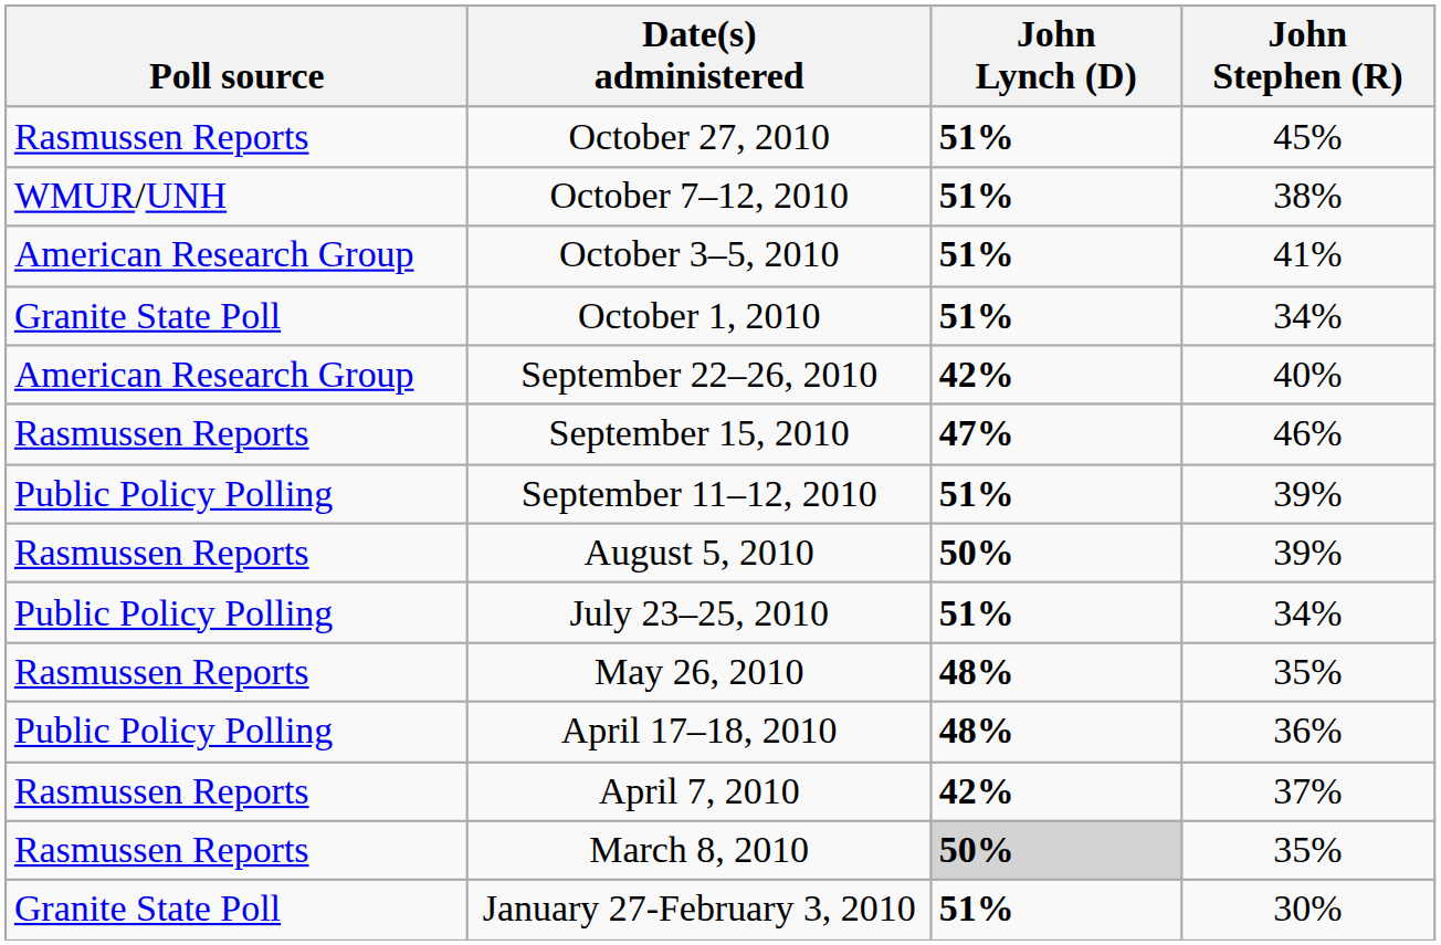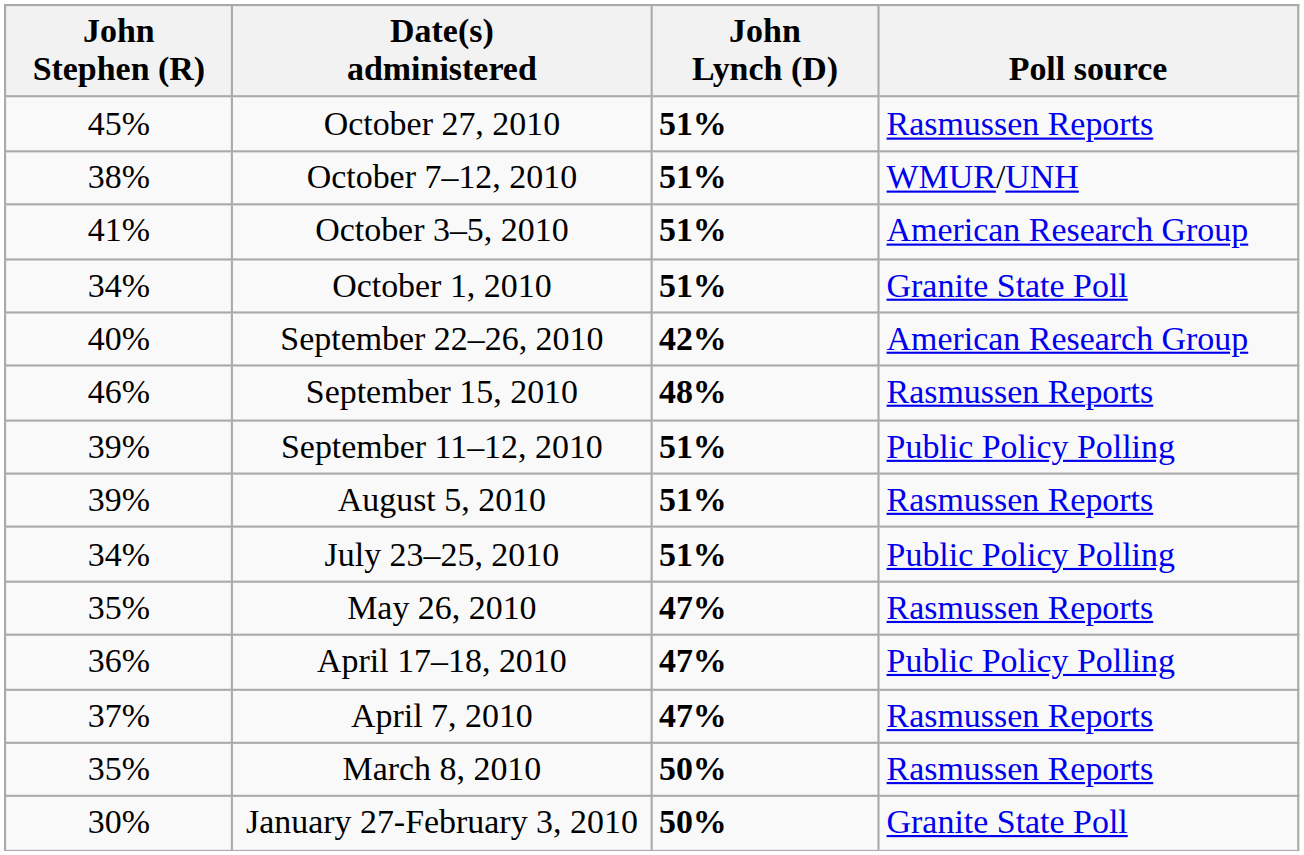 <table class="wikitable">
 <tr valign=bottom>
-<th style="width:190px;">Poll source</th>
+<th style="width:100px;">John<br>Stephen (R)</th>
 <th style="width:190px;">Date(s)<br>administered</th>
 <th style="width:100px;">John<br>Lynch (D)</th>
-<th style="width:100px;">John<br>Stephen (R)</th>
+<th style="width:190px;">Poll source</th>
 </tr>
 <tr>
-<td><a href='#'>Rasmussen Reports</a></td>
+<td align=center>45%</td>
 <td align=center>October 27, 2010</td>
 <td><strong>51%</strong></td>
-<td align=center>45%</td>
+<td><a href='#'>Rasmussen Reports</a></td>
 </tr>
 <tr>
-<td><a href='#'>WMUR</a>/<a href='#'>UNH</a></td>
+<td align=center>38%</td>
 <td align=center>October 7–12, 2010</td>
 <td><strong>51%</strong></td>
-<td align=center>38%</td>
+<td><a href='#'>WMUR</a>/<a href='#'>UNH</a></td>
 </tr>
 <tr>
-<td><a href='#'>American Research Group</a></td>
+<td align=center>41%</td>
 <td align=center>October 3–5, 2010</td>
 <td><strong>51%</strong></td>
-<td align=center>41%</td>
+<td><a href='#'>American Research Group</a></td>
 </tr>
 <tr>
-<td><a href='#'>Granite State Poll</a></td>
+<td align=center>34%</td>
 <td align=center>October 1, 2010</td>
 <td><strong>51%</strong></td>
-<td align=center>34%</td>
+<td><a href='#'>Granite State Poll</a></td>
 </tr>
 <tr>
-<td><a href='#'>American Research Group</a></td>
+<td align=center>40%</td>
 <td align=center>September 22–26, 2010</td>
 <td><strong>42%</strong></td>
-<td align=center>40%</td>
+<td><a href='#'>American Research Group</a></td>
 </tr>
 <tr>
+<td align=center>46%</td>
+<td align=center>September 15, 2010</td>
+<td><strong>48%</strong></td>
 <td><a href='#'>Rasmussen Reports</a></td>
-<td align=center>September 15, 2010</td>
-<td><strong>47%</strong></td>
-<td align=center>46%</td>
 </tr>
 <tr>
-<td><a href='#'>Public Policy Polling</a></td>
+<td align=center>39%</td>
 <td align=center>September 11–12, 2010</td>
 <td><strong>51%</strong></td>
-<td align=center>39%</td>
+<td><a href='#'>Public Policy Polling</a></td>
 </tr>
 <tr>
+<td align=center>39%</td>
+<td align=center>August 5, 2010</td>
+<td><strong>51%</strong></td>
 <td><a href='#'>Rasmussen Reports</a></td>
-<td align=center>August 5, 2010</td>
-<td><strong>50%</strong></td>
-<td align=center>39%</td>
 </tr>
 <tr>
-<td><a href='#'>Public Policy Polling</a></td>
+<td align=center>34%</td>
 <td align=center>July 23–25, 2010</td>
 <td><strong>51%</strong></td>
-<td align=center>34%</td>
+<td><a href='#'>Public Policy Polling</a></td>
 </tr>
 <tr>
+<td align=center>35%</td>
+<td align=center>May 26, 2010</td>
+<td><strong>47%</strong></td>
 <td><a href='#'>Rasmussen Reports</a></td>
-<td align=center>May 26, 2010</td>
-<td><strong>48%</strong></td>
-<td align=center>35%</td>
 </tr>
 <tr>
+<td align=center>36%</td>
+<td align=center>April 17–18, 2010</td>
+<td><strong>47%</strong></td>
 <td><a href='#'>Public Policy Polling</a></td>
-<td align=center>April 17–18, 2010</td>
-<td><strong>48%</strong></td>
-<td align=center>36%</td>
 </tr>
 <tr>
+<td align=center>37%</td>
+<td align=center>April 7, 2010</td>
+<td><strong>47%</strong></td>
 <td><a href='#'>Rasmussen Reports</a></td>
-<td align=center>April 7, 2010</td>
-<td><strong>42%</strong></td>
-<td align=center>37%</td>
 </tr>
 <tr>
+<td align=center>35%</td>
+<td align=center>March 8, 2010</td>
+<td><strong>50%</strong></td>
 <td><a href='#'>Rasmussen Reports</a></td>
-<td align=center>March 8, 2010</td>
-<td style="background: lightgrey;"><strong>50%</strong></td>
-<td align=center>35%</td>
 </tr>
 <tr>
+<td align=center>30%</td>
+<td align=center>January 27-February 3, 2010</td>
+<td><strong>50%</strong></td>
 <td><a href='#'>Granite State Poll</a></td>
-<td align=center>January 27-February 3, 2010</td>
-<td><strong>51%</strong></td>
-<td align=center>30%</td>
 </tr>
 </table>
